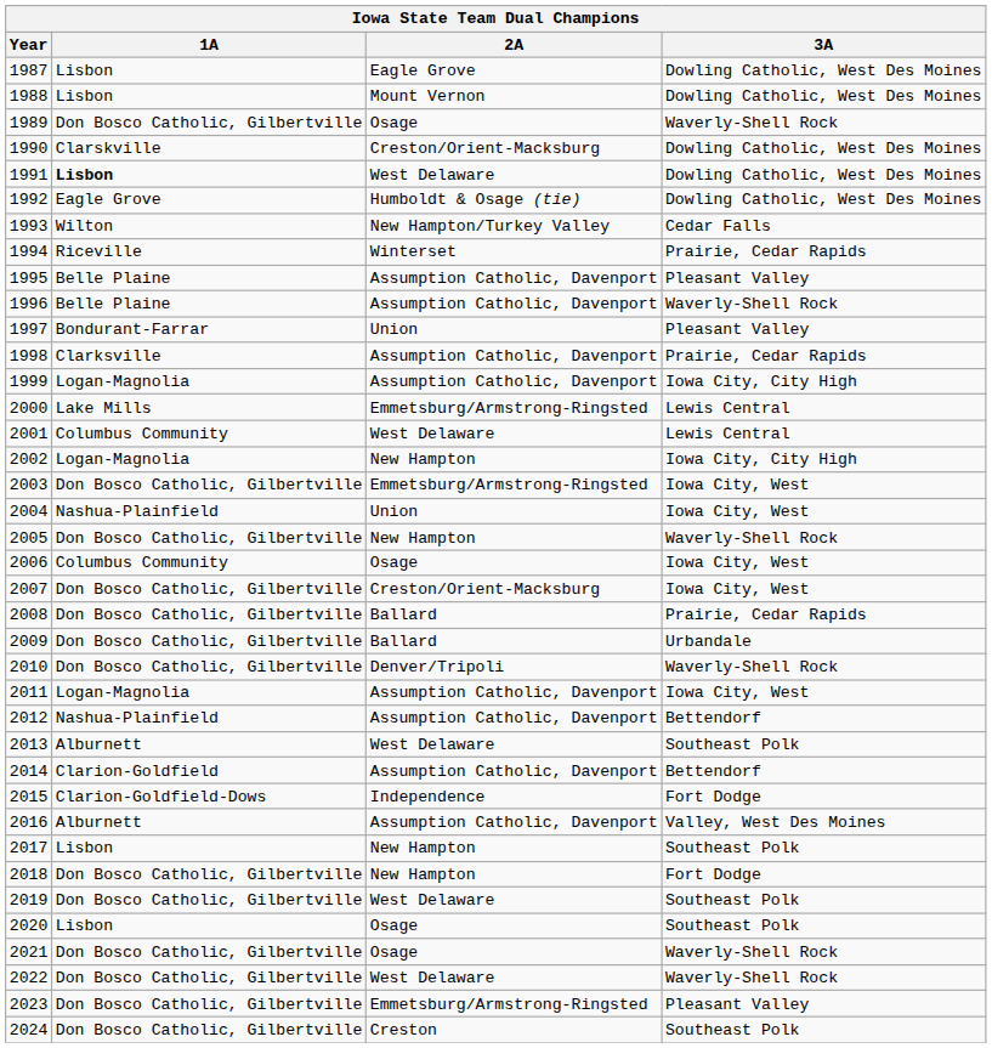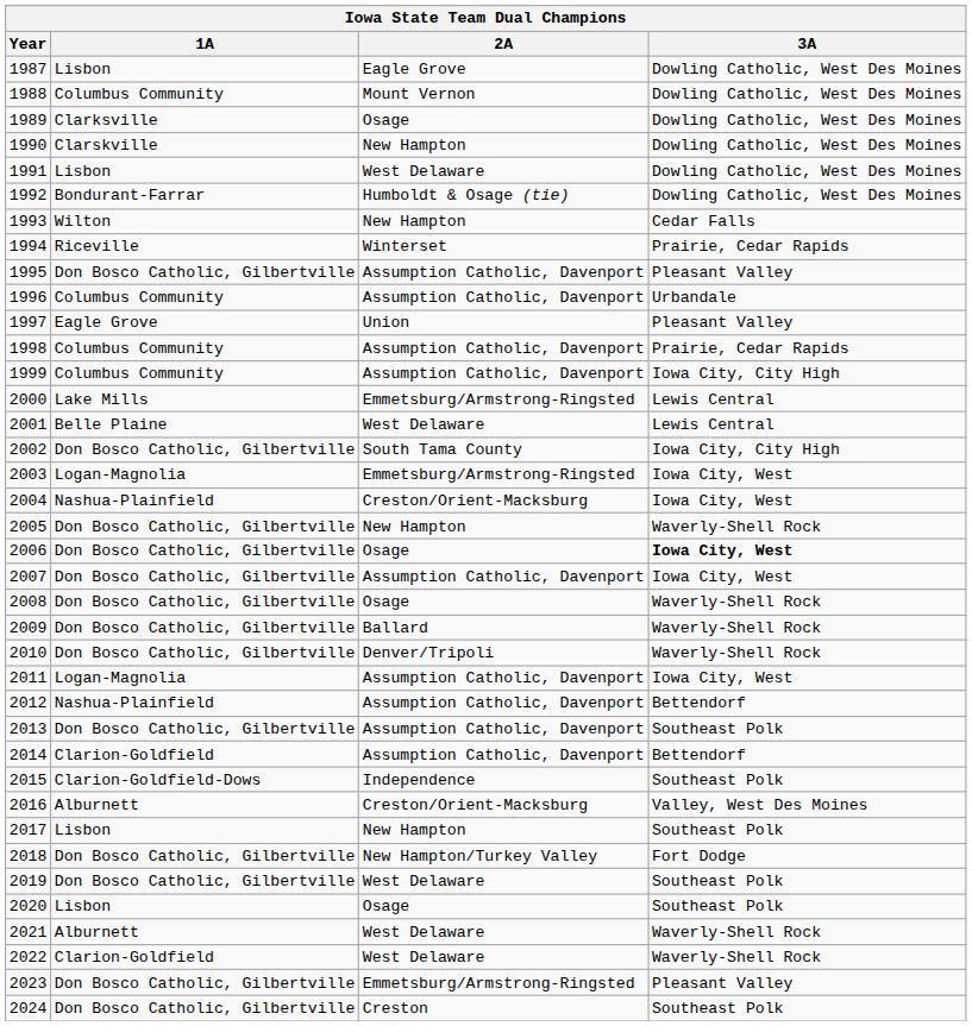 <table class="wikitable collapsible collapsed" style="font-size:88%; min-width:40em">
 <tr>
 <th colspan=4>Iowa State Team Dual Champions</th>
 </tr>
 <tr>
 <th>Year</th>
 <th>1A</th>
 <th>2A</th>
 <th>3A</th>
 </tr>
 <tr>
 <td>1987</td>
 <td>Lisbon</td>
 <td>Eagle Grove</td>
 <td>Dowling Catholic, West Des Moines</td>
 </tr>
 <tr>
 <td>1988</td>
-<td>Lisbon</td>
+<td>Columbus Community</td>
 <td>Mount Vernon</td>
 <td>Dowling Catholic, West Des Moines</td>
 </tr>
 <tr>
 <td>1989</td>
-<td>Don Bosco Catholic, Gilbertville</td>
+<td>Clarksville</td>
 <td>Osage</td>
-<td>Waverly-Shell Rock</td>
+<td>Dowling Catholic, West Des Moines</td>
 </tr>
 <tr>
 <td>1990</td>
 <td>Clarskville</td>
-<td>Creston/Orient-Macksburg</td>
+<td>New Hampton</td>
 <td>Dowling Catholic, West Des Moines</td>
 </tr>
 <tr>
 <td>1991</td>
-<td><strong>Lisbon</strong></td>
+<td>Lisbon</td>
 <td>West Delaware</td>
 <td>Dowling Catholic, West Des Moines</td>
 </tr>
 <tr>
 <td>1992</td>
-<td>Eagle Grove</td>
+<td>Bondurant-Farrar</td>
 <td>Humboldt & Osage <em>(tie)</em></td>
 <td>Dowling Catholic, West Des Moines</td>
 </tr>
 <tr>
 <td>1993</td>
 <td>Wilton</td>
-<td>New Hampton/Turkey Valley</td>
+<td>New Hampton</td>
 <td>Cedar Falls</td>
 </tr>
 <tr>
 <td>1994</td>
 <td>Riceville</td>
 <td>Winterset</td>
 <td>Prairie, Cedar Rapids</td>
 </tr>
 <tr>
 <td>1995</td>
-<td>Belle Plaine</td>
+<td>Don Bosco Catholic, Gilbertville</td>
 <td>Assumption Catholic, Davenport</td>
 <td>Pleasant Valley</td>
 </tr>
 <tr>
 <td>1996</td>
-<td>Belle Plaine</td>
+<td>Columbus Community</td>
 <td>Assumption Catholic, Davenport</td>
-<td>Waverly-Shell Rock</td>
+<td>Urbandale</td>
 </tr>
 <tr>
 <td>1997</td>
-<td>Bondurant-Farrar</td>
+<td>Eagle Grove</td>
 <td>Union</td>
 <td>Pleasant Valley</td>
 </tr>
 <tr>
 <td>1998</td>
-<td>Clarksville</td>
+<td>Columbus Community</td>
 <td>Assumption Catholic, Davenport</td>
 <td>Prairie, Cedar Rapids</td>
 </tr>
 <tr>
 <td>1999</td>
-<td>Logan-Magnolia</td>
+<td>Columbus Community</td>
 <td>Assumption Catholic, Davenport</td>
 <td>Iowa City, City High</td>
 </tr>
 <tr>
 <td>2000</td>
 <td>Lake Mills</td>
 <td>Emmetsburg/Armstrong-Ringsted</td>
 <td>Lewis Central</td>
 </tr>
 <tr>
 <td>2001</td>
-<td>Columbus Community</td>
+<td>Belle Plaine</td>
 <td>West Delaware</td>
 <td>Lewis Central</td>
 </tr>
 <tr>
 <td>2002</td>
-<td>Logan-Magnolia</td>
-<td>New Hampton</td>
+<td>Don Bosco Catholic, Gilbertville</td>
+<td>South Tama County</td>
 <td>Iowa City, City High</td>
 </tr>
 <tr>
 <td>2003</td>
-<td>Don Bosco Catholic, Gilbertville</td>
+<td>Logan-Magnolia</td>
 <td>Emmetsburg/Armstrong-Ringsted</td>
 <td>Iowa City, West</td>
 </tr>
 <tr>
 <td>2004</td>
 <td>Nashua-Plainfield</td>
-<td>Union</td>
+<td>Creston/Orient-Macksburg</td>
 <td>Iowa City, West</td>
 </tr>
 <tr>
 <td>2005</td>
 <td>Don Bosco Catholic, Gilbertville</td>
 <td>New Hampton</td>
 <td>Waverly-Shell Rock</td>
 </tr>
 <tr>
 <td>2006</td>
-<td>Columbus Community</td>
+<td>Don Bosco Catholic, Gilbertville</td>
 <td>Osage</td>
-<td>Iowa City, West</td>
+<td><strong>Iowa City, West</strong></td>
 </tr>
 <tr>
 <td>2007</td>
 <td>Don Bosco Catholic, Gilbertville</td>
-<td>Creston/Orient-Macksburg</td>
+<td>Assumption Catholic, Davenport</td>
 <td>Iowa City, West</td>
 </tr>
 <tr>
 <td>2008</td>
 <td>Don Bosco Catholic, Gilbertville</td>
-<td>Ballard</td>
-<td>Prairie, Cedar Rapids</td>
+<td>Osage</td>
+<td>Waverly-Shell Rock</td>
 </tr>
 <tr>
 <td>2009</td>
 <td>Don Bosco Catholic, Gilbertville</td>
 <td>Ballard</td>
-<td>Urbandale</td>
+<td>Waverly-Shell Rock</td>
 </tr>
 <tr>
 <td>2010</td>
 <td>Don Bosco Catholic, Gilbertville</td>
 <td>Denver/Tripoli</td>
 <td>Waverly-Shell Rock</td>
 </tr>
 <tr>
 <td>2011</td>
 <td>Logan-Magnolia</td>
 <td>Assumption Catholic, Davenport</td>
 <td>Iowa City, West</td>
 </tr>
 <tr>
 <td>2012</td>
 <td>Nashua-Plainfield</td>
 <td>Assumption Catholic, Davenport</td>
 <td>Bettendorf</td>
 </tr>
 <tr>
 <td>2013</td>
-<td>Alburnett</td>
-<td>West Delaware</td>
+<td>Don Bosco Catholic, Gilbertville</td>
+<td>Assumption Catholic, Davenport</td>
 <td>Southeast Polk</td>
 </tr>
 <tr>
 <td>2014</td>
 <td>Clarion-Goldfield</td>
 <td>Assumption Catholic, Davenport</td>
 <td>Bettendorf</td>
 </tr>
 <tr>
 <td>2015</td>
 <td>Clarion-Goldfield-Dows</td>
 <td>Independence</td>
-<td>Fort Dodge</td>
+<td>Southeast Polk</td>
 </tr>
 <tr>
 <td>2016</td>
 <td>Alburnett</td>
-<td>Assumption Catholic, Davenport</td>
+<td>Creston/Orient-Macksburg</td>
 <td>Valley, West Des Moines</td>
 </tr>
 <tr>
 <td>2017</td>
 <td>Lisbon</td>
 <td>New Hampton</td>
 <td>Southeast Polk</td>
 </tr>
 <tr>
 <td>2018</td>
 <td>Don Bosco Catholic, Gilbertville</td>
-<td>New Hampton</td>
+<td>New Hampton/Turkey Valley</td>
 <td>Fort Dodge</td>
 </tr>
 <tr>
 <td>2019</td>
 <td>Don Bosco Catholic, Gilbertville</td>
 <td>West Delaware</td>
 <td>Southeast Polk</td>
 </tr>
 <tr>
 <td>2020</td>
 <td>Lisbon</td>
 <td>Osage</td>
 <td>Southeast Polk</td>
 </tr>
 <tr>
 <td>2021</td>
-<td>Don Bosco Catholic, Gilbertville</td>
-<td>Osage</td>
+<td>Alburnett</td>
+<td>West Delaware</td>
 <td>Waverly-Shell Rock</td>
 </tr>
 <tr>
 <td>2022</td>
-<td>Don Bosco Catholic, Gilbertville</td>
+<td>Clarion-Goldfield</td>
 <td>West Delaware</td>
 <td>Waverly-Shell Rock</td>
 </tr>
 <tr>
 <td>2023</td>
 <td>Don Bosco Catholic, Gilbertville</td>
 <td>Emmetsburg/Armstrong-Ringsted</td>
 <td>Pleasant Valley</td>
 </tr>
 <tr>
 <td>2024</td>
 <td>Don Bosco Catholic, Gilbertville</td>
 <td>Creston</td>
 <td>Southeast Polk</td>
 </tr>
 </table>
